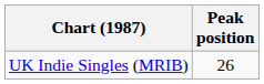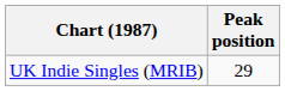 <table class="wikitable sortable">
 <tr>
 <th>Chart (1987)</th>
 <th>Peak<br>position</th>
 </tr>
 <tr>
 <td><a href='#'>UK Indie Singles</a> (<a href='#'>MRIB</a>)</td>
-<td align="center">26</td>
+<td align="center">29</td>
 </tr>
 </table>
